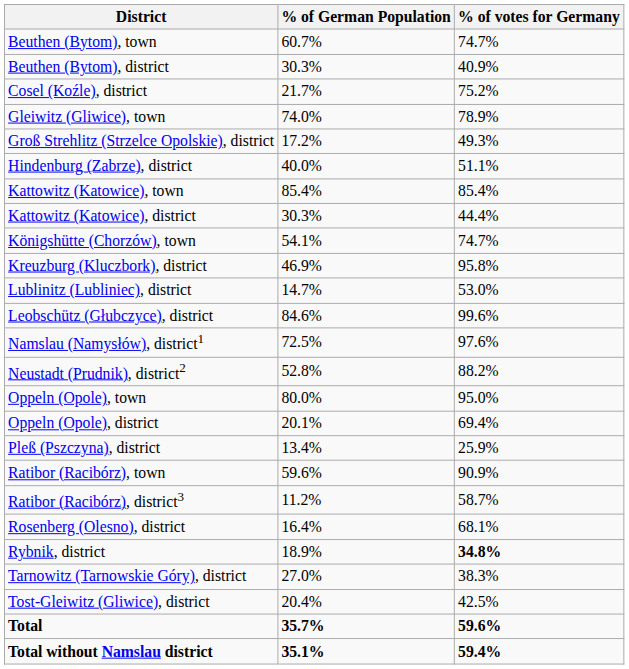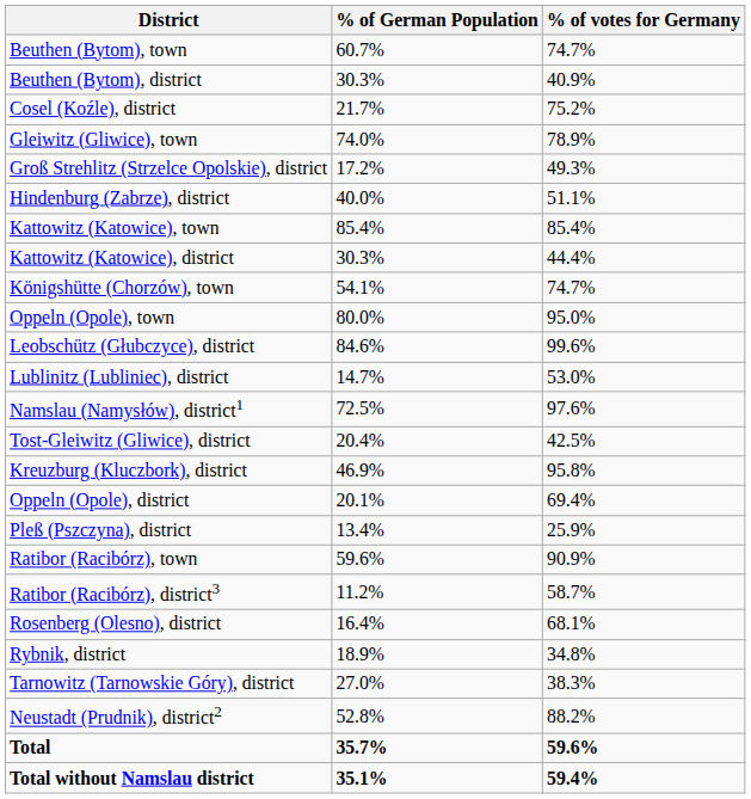 <table class="wikitable sortable">
 <tr>
 <th>District</th>
 <th>% of German Population</th>
 <th>% of votes for Germany</th>
 </tr>
 <tr>
 <td><a href='#'>Beuthen (Bytom)</a>, town</td>
 <td>60.7%</td>
 <td>74.7%</td>
 </tr>
 <tr>
 <td><a href='#'>Beuthen (Bytom)</a>, district</td>
 <td>30.3%</td>
 <td>40.9%</td>
 </tr>
 <tr>
 <td><a href='#'>Cosel (Koźle)</a>, district</td>
 <td>21.7%</td>
 <td>75.2%</td>
 </tr>
 <tr>
 <td><a href='#'>Gleiwitz (Gliwice)</a>, town</td>
 <td>74.0%</td>
 <td>78.9%</td>
 </tr>
 <tr>
 <td><a href='#'>Groß Strehlitz (Strzelce Opolskie)</a>, district</td>
 <td>17.2%</td>
 <td>49.3%</td>
 </tr>
 <tr>
 <td><a href='#'>Hindenburg (Zabrze)</a>, district</td>
 <td>40.0%</td>
 <td>51.1%</td>
 </tr>
 <tr>
 <td><a href='#'>Kattowitz (Katowice)</a>, town</td>
 <td>85.4%</td>
 <td>85.4%</td>
 </tr>
 <tr>
 <td><a href='#'>Kattowitz (Katowice)</a>, district</td>
 <td>30.3%</td>
 <td>44.4%</td>
 </tr>
 <tr>
 <td><a href='#'>Königshütte (Chorzów)</a>, town</td>
 <td>54.1%</td>
 <td>74.7%</td>
 </tr>
 <tr>
-<td><a href='#'>Kreuzburg (Kluczbork)</a>, district</td>
-<td>46.9%</td>
-<td>95.8%</td>
+<td><a href='#'>Oppeln (Opole)</a>, town</td>
+<td>80.0%</td>
+<td>95.0%</td>
+</tr>
+<tr>
+<td><a href='#'>Leobschütz (Głubczyce)</a>, district</td>
+<td>84.6%</td>
+<td>99.6%</td>
 </tr>
 <tr>
 <td><a href='#'>Lublinitz (Lubliniec)</a>, district</td>
 <td>14.7%</td>
 <td>53.0%</td>
 </tr>
 <tr>
-<td><a href='#'>Leobschütz (Głubczyce)</a>, district</td>
-<td>84.6%</td>
-<td>99.6%</td>
-</tr>
-<tr>
 <td><a href='#'>Namslau (Namysłów)</a>, district<sup>1</sup></td>
 <td>72.5%</td>
 <td>97.6%</td>
 </tr>
 <tr>
-<td><a href='#'>Neustadt (Prudnik)</a>, district<sup>2</sup></td>
-<td>52.8%</td>
-<td>88.2%</td>
+<td><a href='#'>Tost-Gleiwitz (Gliwice)</a>, district</td>
+<td>20.4%</td>
+<td>42.5%</td>
 </tr>
 <tr>
-<td><a href='#'>Oppeln (Opole)</a>, town</td>
-<td>80.0%</td>
-<td>95.0%</td>
+<td><a href='#'>Kreuzburg (Kluczbork)</a>, district</td>
+<td>46.9%</td>
+<td>95.8%</td>
 </tr>
 <tr>
 <td><a href='#'>Oppeln (Opole)</a>, district</td>
 <td>20.1%</td>
 <td>69.4%</td>
 </tr>
 <tr>
 <td><a href='#'>Pleß (Pszczyna)</a>, district</td>
 <td>13.4%</td>
 <td>25.9%</td>
 </tr>
 <tr>
 <td><a href='#'>Ratibor (Racibórz)</a>, town</td>
 <td>59.6%</td>
 <td>90.9%</td>
 </tr>
 <tr>
 <td><a href='#'>Ratibor (Racibórz)</a>, district<sup>3</sup></td>
 <td>11.2%</td>
 <td>58.7%</td>
 </tr>
 <tr>
 <td><a href='#'>Rosenberg (Olesno)</a>, district</td>
 <td>16.4%</td>
 <td>68.1%</td>
 </tr>
 <tr>
 <td><a href='#'>Rybnik</a>, district</td>
 <td>18.9%</td>
-<td><strong>34.8%</strong></td>
+<td>34.8%</td>
 </tr>
 <tr>
 <td><a href='#'>Tarnowitz (Tarnowskie Góry)</a>, district</td>
 <td>27.0%</td>
 <td>38.3%</td>
 </tr>
 <tr>
-<td><a href='#'>Tost-Gleiwitz (Gliwice)</a>, district</td>
-<td>20.4%</td>
-<td>42.5%</td>
+<td><a href='#'>Neustadt (Prudnik)</a>, district<sup>2</sup></td>
+<td>52.8%</td>
+<td>88.2%</td>
 </tr>
 <tr>
 <td><strong>Total</strong></td>
 <td><strong>35.7%</strong></td>
 <td><strong>59.6%</strong></td>
 </tr>
 <tr>
 <td><strong>Total without <a href='#'>Namslau</a> district</strong></td>
 <td><strong>35.1%</strong></td>
 <td><strong>59.4%</strong></td>
 </tr>
 </table>
